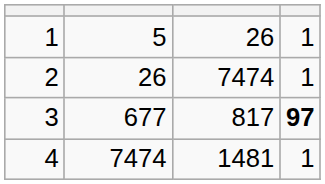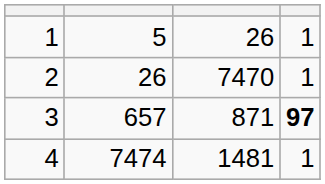 <table class="wikitable" style="text-align:right">
 <tr>
 <th width=30></th>
 <th width=60></th>
 <th width=60></th>
 <th></th>
 </tr>
 <tr>
 <td>1</td>
 <td>5</td>
 <td>26</td>
 <td>1</td>
 </tr>
 <tr>
 <td>2</td>
 <td>26</td>
-<td>7474</td>
+<td>7470</td>
 <td>1</td>
 </tr>
 <tr>
 <td>3</td>
-<td>677</td>
-<td>817</td>
+<td>657</td>
+<td>871</td>
 <td><strong>97</strong></td>
 </tr>
 <tr>
 <td>4</td>
 <td>7474</td>
 <td>1481</td>
 <td>1</td>
 </tr>
 </table>
